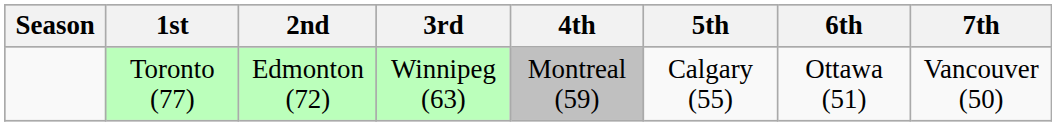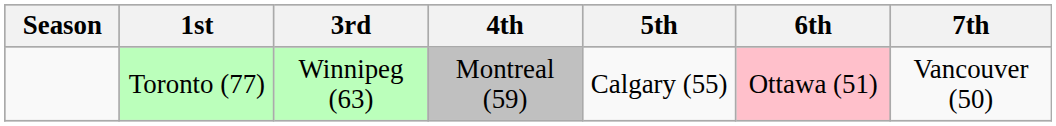 <table class="wikitable" width="100%">
 <tr>
 <th width="8%">Season</th>
 <th width="11.5%">1st</th>
-<th width="11.5%">2nd</th>
 <th width="11.5%">3rd</th>
 <th width="11.5%">4th</th>
 <th width="11.5%">5th</th>
 <th width="11.5%">6th</th>
 <th width="11.5%">7th</th>
 </tr>
 <tr align=center>
 <td></td>
 <td bgcolor="#bbffbb">Toronto (77)</td>
-<td bgcolor="#bbffbb">Edmonton (72)</td>
 <td bgcolor="#bbffbb">Winnipeg (63)</td>
 <td bgcolor="#c0c0c0">Montreal (59)</td>
 <td>Calgary (55)</td>
-<td>Ottawa (51)</td>
+<td style="background: pink;">Ottawa (51)</td>
 <td>Vancouver (50)</td>
 </tr>
 </table>
